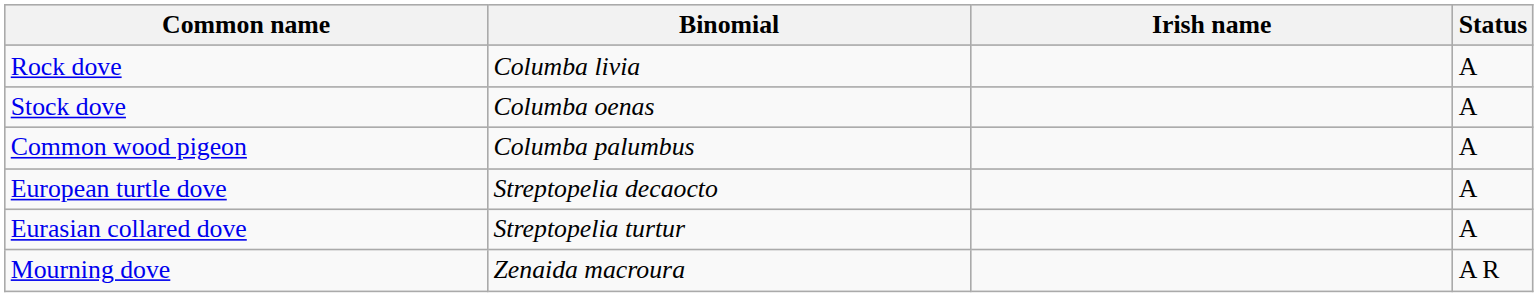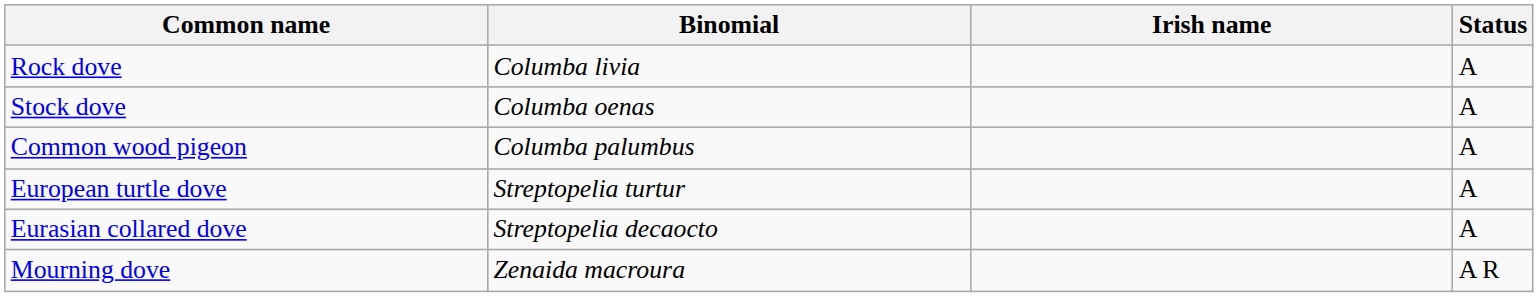 <table width=60% class="wikitable">
 <tr>
 <th width=32%>Common name</th>
 <th width=32%>Binomial</th>
 <th width=32%>Irish name</th>
 <th width=4%>Status</th>
 </tr>
 <tr>
 <td><a href='#'>Rock dove</a></td>
 <td><em>Columba livia</em></td>
 <td></td>
 <td>A</td>
 </tr>
 <tr>
 <td><a href='#'>Stock dove</a></td>
 <td><em>Columba oenas</em></td>
 <td></td>
 <td>A</td>
 </tr>
 <tr>
 <td><a href='#'>Common wood pigeon</a></td>
 <td><em>Columba palumbus</em></td>
 <td></td>
 <td>A</td>
 </tr>
 <tr>
 <td><a href='#'>European turtle dove</a></td>
-<td><em>Streptopelia decaocto</em></td>
+<td><em>Streptopelia turtur</em></td>
 <td></td>
 <td>A</td>
 </tr>
 <tr>
 <td><a href='#'>Eurasian collared dove</a></td>
-<td><em>Streptopelia turtur</em></td>
+<td><em>Streptopelia decaocto</em></td>
 <td></td>
 <td>A</td>
 </tr>
 <tr>
 <td><a href='#'>Mourning dove</a></td>
 <td><em>Zenaida macroura</em></td>
 <td></td>
 <td>A R</td>
 </tr>
 </table>
